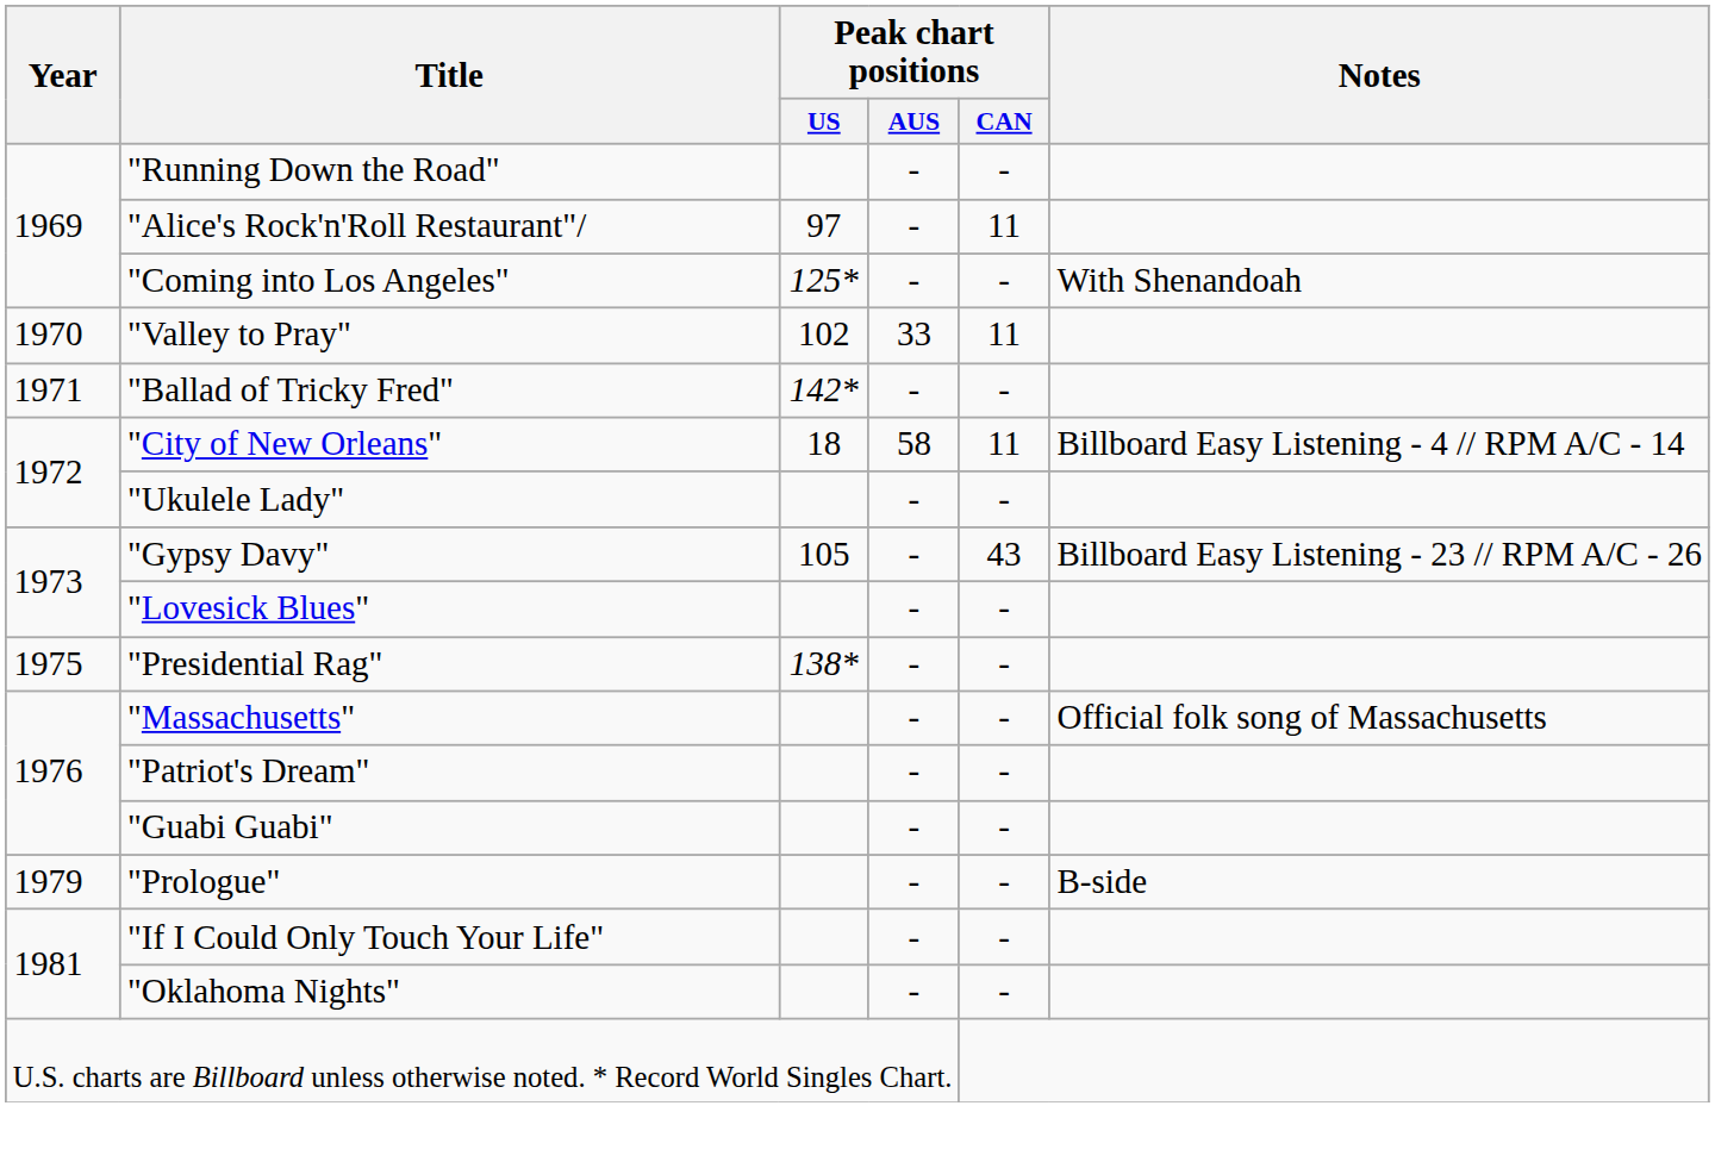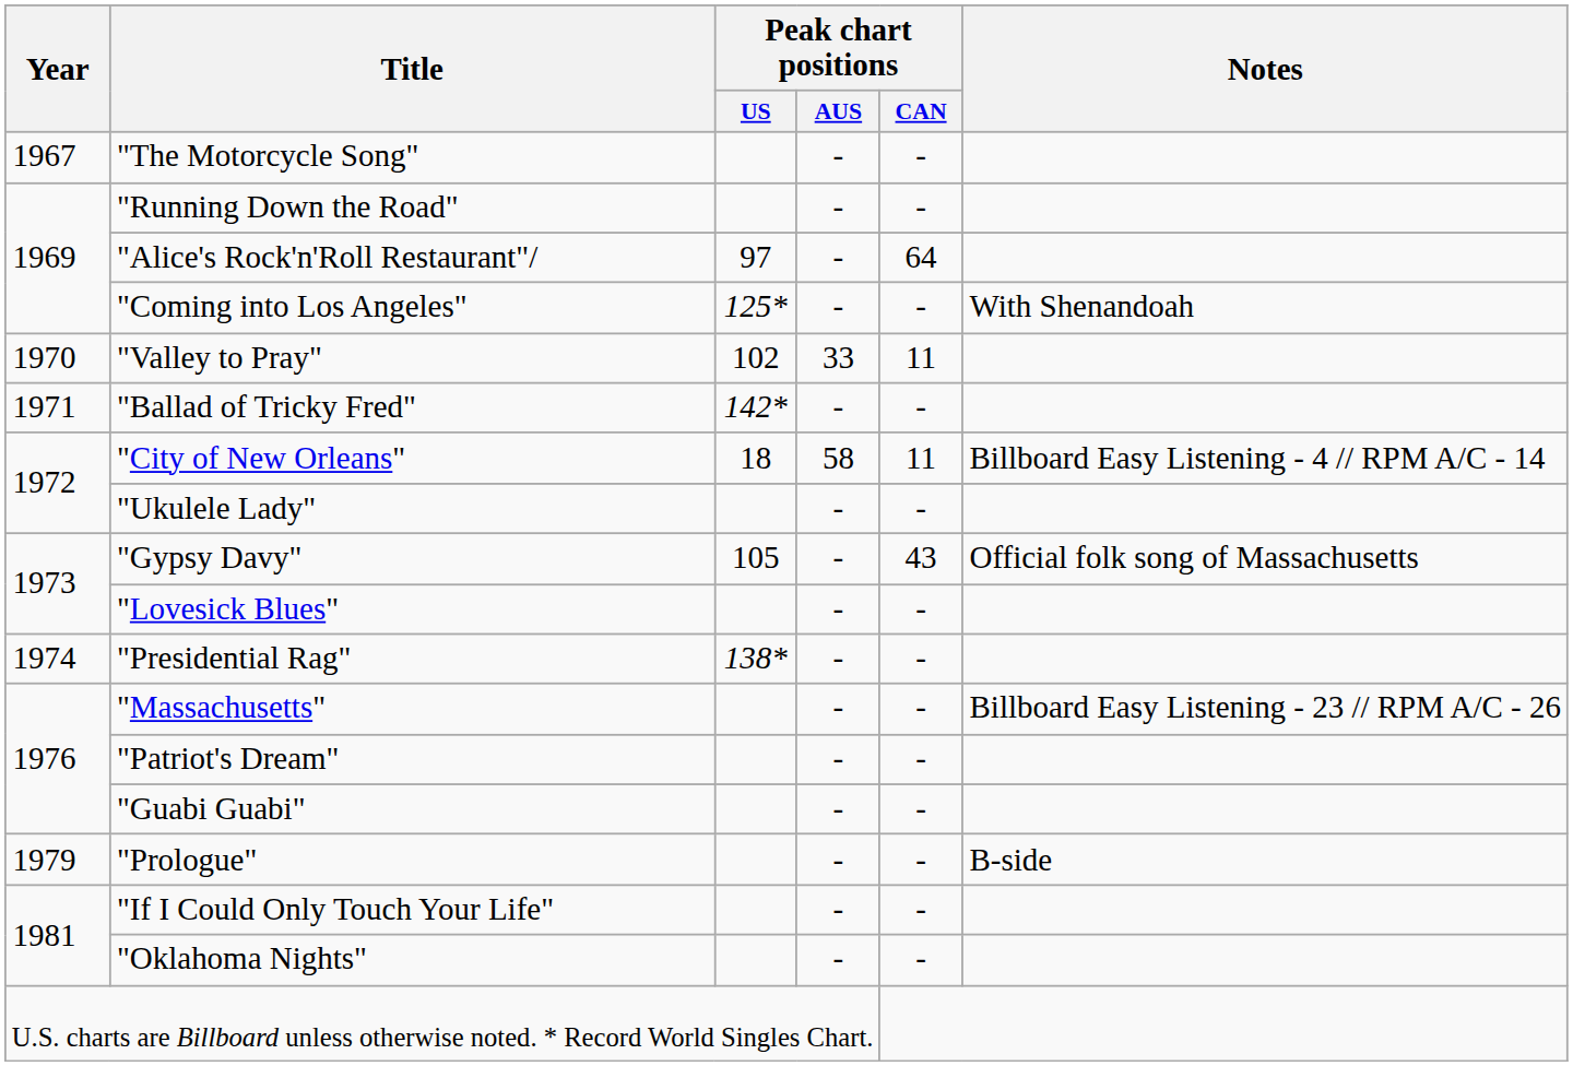 <table class="wikitable">
 <tr>
 <th rowspan="2">Year</th>
 <th rowspan="2">Title</th>
 <th colspan="3">Peak chart positions</th>
 <th rowspan="2">Notes</th>
 </tr>
 <tr style="font-size:smaller;">
 <th scope="col" style="width:3em;font-size:90%;"><a href='#'>US</a></th>
 <th scope="col" style="width:3em;font-size:90%;"><a href='#'>AUS</a></th>
 <th scope="col" style="width:3em;font-size:90%;"><a href='#'>CAN</a></th>
 </tr>
 <tr>
+<td>1967</td>
+<td>"The Motorcycle Song"</td>
+<td style="text-align:center;"></td>
+<td style="text-align:center;">-</td>
+<td style="text-align:center;">-</td>
+<td></td>
+</tr>
+<tr>
 <td rowspan="3">1969</td>
 <td>"Running Down the Road"</td>
 <td style="text-align:center;"></td>
 <td style="text-align:center;">-</td>
 <td style="text-align:center;">-</td>
 <td></td>
 </tr>
 <tr>
 <td>"Alice's Rock'n'Roll Restaurant"/</td>
 <td style="text-align:center;">97</td>
 <td style="text-align:center;">-</td>
-<td style="text-align:center;">11</td>
+<td style="text-align:center;">64</td>
 <td></td>
 </tr>
 <tr>
 <td>"Coming into Los Angeles"</td>
 <td style="text-align:center;"><em>125*</em></td>
 <td style="text-align:center;">-</td>
 <td style="text-align:center;">-</td>
 <td>With Shenandoah</td>
 </tr>
 <tr>
 <td>1970</td>
 <td>"Valley to Pray"</td>
 <td style="text-align:center;">102</td>
 <td style="text-align:center;">33</td>
 <td style="text-align:center;">11</td>
 <td></td>
 </tr>
 <tr>
 <td>1971</td>
 <td>"Ballad of Tricky Fred"</td>
 <td style="text-align:center;"><em>142*</em></td>
 <td style="text-align:center;">-</td>
 <td style="text-align:center;">-</td>
 <td></td>
 </tr>
 <tr>
 <td rowspan="2">1972</td>
 <td>"<a href='#'>City of New Orleans</a>"</td>
 <td style="text-align:center;">18</td>
 <td style="text-align:center;">58</td>
 <td style="text-align:center;">11</td>
 <td>Billboard Easy Listening - 4 // RPM A/C - 14</td>
 </tr>
 <tr>
 <td>"Ukulele Lady"</td>
 <td style="text-align:center;"></td>
 <td style="text-align:center;">-</td>
 <td style="text-align:center;">-</td>
 <td></td>
 </tr>
 <tr>
 <td rowspan="2">1973</td>
 <td>"Gypsy Davy"</td>
 <td style="text-align:center;">105</td>
 <td style="text-align:center;">-</td>
 <td style="text-align:center;">43</td>
-<td>Billboard Easy Listening - 23 // RPM A/C - 26</td>
+<td>Official folk song of Massachusetts</td>
 </tr>
 <tr>
 <td>"<a href='#'>Lovesick Blues</a>"</td>
 <td style="text-align:center;"></td>
 <td style="text-align:center;">-</td>
 <td style="text-align:center;">-</td>
 <td></td>
 </tr>
 <tr>
-<td>1975</td>
+<td>1974</td>
 <td>"Presidential Rag"</td>
 <td style="text-align:center;"><em>138*</em></td>
 <td style="text-align:center;">-</td>
 <td style="text-align:center;">-</td>
 <td></td>
 </tr>
 <tr>
 <td rowspan="3">1976</td>
 <td>"<a href='#'>Massachusetts</a>"</td>
 <td style="text-align:center;"></td>
 <td style="text-align:center;">-</td>
 <td style="text-align:center;">-</td>
-<td>Official folk song of Massachusetts</td>
+<td>Billboard Easy Listening - 23 // RPM A/C - 26</td>
 </tr>
 <tr>
 <td>"Patriot's Dream"</td>
 <td style="text-align:center;"></td>
 <td style="text-align:center;">-</td>
 <td style="text-align:center;">-</td>
 <td></td>
 </tr>
 <tr>
 <td>"Guabi Guabi"</td>
 <td style="text-align:center;"></td>
 <td style="text-align:center;">-</td>
 <td style="text-align:center;">-</td>
 <td></td>
 </tr>
 <tr>
 <td>1979</td>
 <td>"Prologue"</td>
 <td style="text-align:center;"></td>
 <td style="text-align:center;">-</td>
 <td style="text-align:center;">-</td>
 <td>B-side</td>
 </tr>
 <tr>
 <td rowspan="2">1981</td>
 <td>"If I Could Only Touch Your Life"</td>
 <td style="text-align:center;"></td>
 <td style="text-align:center;">-</td>
 <td style="text-align:center;">-</td>
 <td></td>
 </tr>
 <tr>
 <td>"Oklahoma Nights"</td>
 <td style="text-align:center;"></td>
 <td style="text-align:center;">-</td>
 <td style="text-align:center;">-</td>
 <td></td>
 </tr>
 <tr>
 <td colspan="4" style="font-size:85%"><br>U.S. charts are <em>Billboard</em> unless otherwise noted. * Record World Singles Chart.</td>
 </tr>
 </table>
